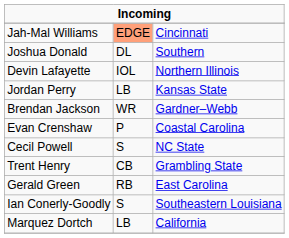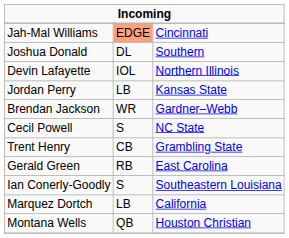 <table class="wikitable">
 <tr>
 <td align="center" Colspan="3"><strong>Incoming</strong><br></td>
 </tr>
 <tr>
 </tr>
 <tr>
 <td>Jah-Mal Williams</td>
 <td style="background: lightsalmon;">EDGE</td>
 <td><a href='#'>Cincinnati</a></td>
 </tr>
 <tr>
 <td>Joshua Donald</td>
 <td>DL</td>
 <td><a href='#'>Southern</a></td>
 </tr>
 <tr>
 <td>Devin Lafayette</td>
 <td>IOL</td>
 <td><a href='#'>Northern Illinois</a></td>
 </tr>
 <tr>
 <td>Jordan Perry</td>
 <td>LB</td>
 <td><a href='#'>Kansas State</a></td>
 </tr>
 <tr>
 <td>Brendan Jackson</td>
 <td>WR</td>
 <td><a href='#'>Gardner–Webb</a></td>
 </tr>
 <tr>
-<td>Evan Crenshaw</td>
-<td>P</td>
-<td><a href='#'>Coastal Carolina</a></td>
-</tr>
-<tr>
 <td>Cecil Powell</td>
 <td>S</td>
 <td><a href='#'>NC State</a></td>
 </tr>
 <tr>
 <td>Trent Henry</td>
 <td>CB</td>
 <td><a href='#'>Grambling State</a></td>
 </tr>
 <tr>
 <td>Gerald Green</td>
 <td>RB</td>
 <td><a href='#'>East Carolina</a></td>
 </tr>
 <tr>
 <td>Ian Conerly-Goodly</td>
 <td>S</td>
 <td><a href='#'>Southeastern Louisiana</a></td>
 </tr>
 <tr>
 <td>Marquez Dortch</td>
 <td>LB</td>
 <td><a href='#'>California</a></td>
 </tr>
 <tr>
+<td>Montana Wells</td>
+<td>QB</td>
+<td><a href='#'>Houston Christian</a></td>
+</tr>
+<tr>
 </tr>
 </table>
